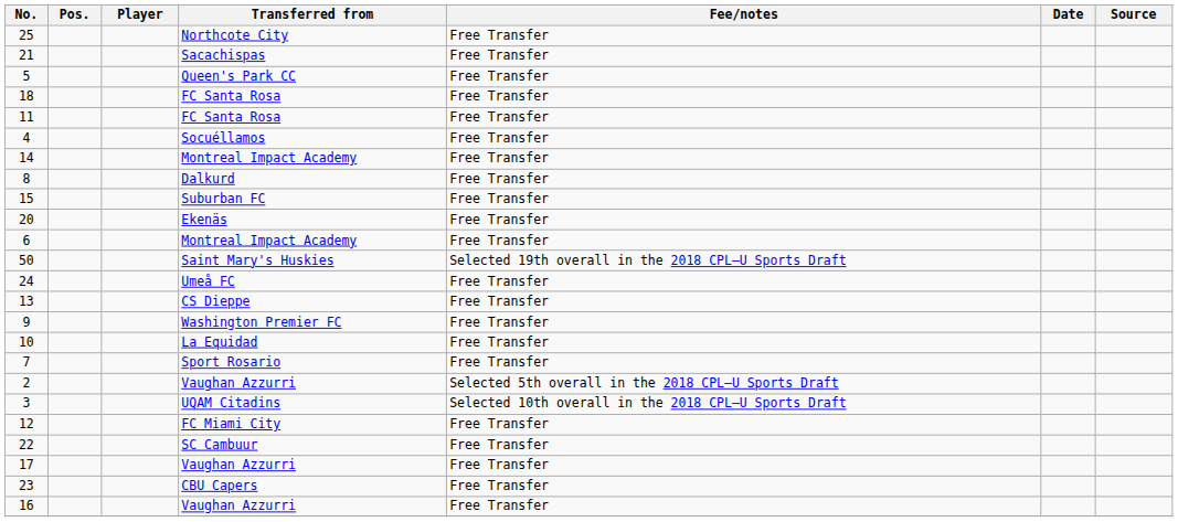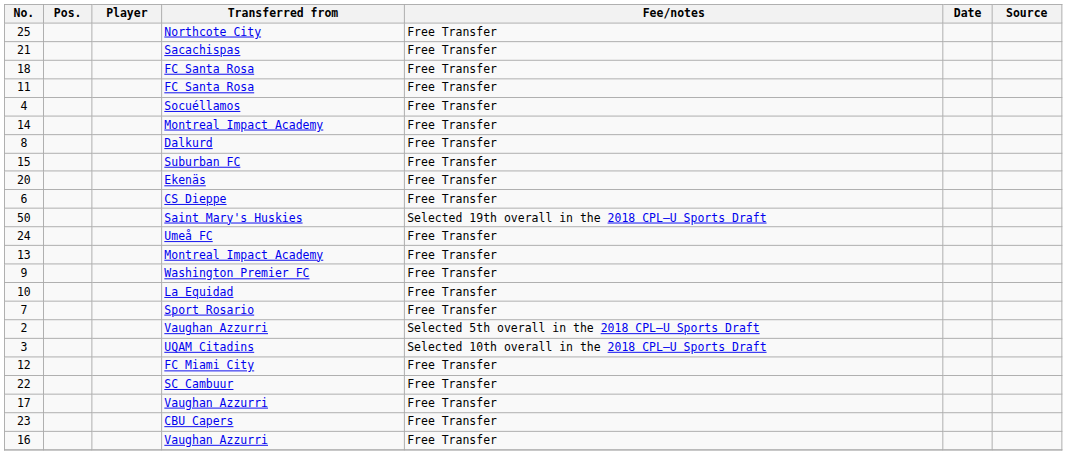 <table class="wikitable sortable" style="width:90%; text-align:center; font-size:95%; text-align:left;">
 <tr>
 <th>No.</th>
 <th>Pos.</th>
 <th>Player</th>
 <th>Transferred from</th>
 <th>Fee/notes</th>
 <th>Date</th>
 <th>Source</th>
 </tr>
 <tr>
 <td align=center>25</td>
 <td align=center></td>
 <td></td>
 <td> <a href='#'>Northcote City</a></td>
 <td>Free Transfer</td>
 <td></td>
 <td></td>
 </tr>
 <tr>
 <td align=center>21</td>
 <td align=center></td>
 <td></td>
 <td> <a href='#'>Sacachispas</a></td>
-<td>Free Transfer</td>
-<td></td>
-<td></td>
-</tr>
-<tr>
-<td align=center>5</td>
-<td align=center></td>
-<td></td>
-<td> <a href='#'>Queen's Park CC</a></td>
 <td>Free Transfer</td>
 <td></td>
 <td></td>
 </tr>
 <tr>
 <td align=center>18</td>
 <td align=center></td>
 <td></td>
 <td> <a href='#'>FC Santa Rosa</a></td>
 <td>Free Transfer</td>
 <td></td>
 <td></td>
 </tr>
 <tr>
 <td align=center>11</td>
 <td align=center></td>
 <td></td>
 <td> <a href='#'>FC Santa Rosa</a></td>
 <td>Free Transfer</td>
 <td></td>
 <td></td>
 </tr>
 <tr>
 <td align=center>4</td>
 <td align=center></td>
 <td></td>
 <td> <a href='#'>Socuéllamos</a></td>
 <td>Free Transfer</td>
 <td></td>
 <td></td>
 </tr>
 <tr>
 <td align=center>14</td>
 <td align=center></td>
 <td></td>
 <td> <a href='#'>Montreal Impact Academy</a></td>
 <td>Free Transfer</td>
 <td></td>
 <td></td>
 </tr>
 <tr>
 <td align=center>8</td>
 <td align=center></td>
 <td></td>
 <td> <a href='#'>Dalkurd</a></td>
 <td>Free Transfer</td>
 <td></td>
 <td></td>
 </tr>
 <tr>
 <td align=center>15</td>
 <td align=center></td>
 <td></td>
 <td> <a href='#'>Suburban FC</a></td>
 <td>Free Transfer</td>
 <td></td>
 <td></td>
 </tr>
 <tr>
 <td align=center>20</td>
 <td align=center></td>
 <td></td>
 <td> <a href='#'>Ekenäs</a></td>
 <td>Free Transfer</td>
 <td></td>
 <td></td>
 </tr>
 <tr>
 <td align=center>6</td>
 <td align=center></td>
 <td></td>
-<td> <a href='#'>Montreal Impact Academy</a></td>
+<td> <a href='#'>CS Dieppe</a></td>
 <td>Free Transfer</td>
 <td></td>
 <td></td>
 </tr>
 <tr>
 <td align=center>50</td>
 <td align=center></td>
 <td></td>
 <td> <a href='#'>Saint Mary's Huskies</a></td>
 <td>Selected 19th overall in the <a href='#'>2018 CPL–U Sports Draft</a></td>
 <td></td>
 <td></td>
 </tr>
 <tr>
 <td align=center>24</td>
 <td align=center></td>
 <td></td>
 <td> <a href='#'>Umeå FC</a></td>
 <td>Free Transfer</td>
 <td></td>
 <td></td>
 </tr>
 <tr>
 <td align=center>13</td>
 <td align=center></td>
 <td></td>
-<td> <a href='#'>CS Dieppe</a></td>
+<td> <a href='#'>Montreal Impact Academy</a></td>
 <td>Free Transfer</td>
 <td></td>
 <td></td>
 </tr>
 <tr>
 <td align=center>9</td>
 <td align=center></td>
 <td></td>
 <td> <a href='#'>Washington Premier FC</a></td>
 <td>Free Transfer</td>
 <td></td>
 <td></td>
 </tr>
 <tr>
 <td align=center>10</td>
 <td align=center></td>
 <td></td>
 <td> <a href='#'>La Equidad</a></td>
 <td>Free Transfer</td>
 <td></td>
 <td></td>
 </tr>
 <tr>
 <td align=center>7</td>
 <td align=center></td>
 <td></td>
 <td> <a href='#'>Sport Rosario</a></td>
 <td>Free Transfer</td>
 <td></td>
 <td></td>
 </tr>
 <tr>
 <td align=center>2</td>
 <td align=center></td>
 <td></td>
 <td> <a href='#'>Vaughan Azzurri</a></td>
 <td>Selected 5th overall in the <a href='#'>2018 CPL–U Sports Draft</a></td>
 <td></td>
 <td></td>
 </tr>
 <tr>
 <td align=center>3</td>
 <td align=center></td>
 <td></td>
 <td> <a href='#'>UQAM Citadins</a></td>
 <td>Selected 10th overall in the <a href='#'>2018 CPL–U Sports Draft</a></td>
 <td></td>
 <td></td>
 </tr>
 <tr>
 <td align=center>12</td>
 <td align=center></td>
 <td></td>
 <td> <a href='#'>FC Miami City</a></td>
 <td>Free Transfer</td>
 <td></td>
 <td></td>
 </tr>
 <tr>
 <td align=center>22</td>
 <td align=center></td>
 <td></td>
 <td> <a href='#'>SC Cambuur</a></td>
 <td>Free Transfer</td>
 <td></td>
 <td></td>
 </tr>
 <tr>
 <td align=center>17</td>
 <td align=center></td>
 <td></td>
 <td> <a href='#'>Vaughan Azzurri</a></td>
 <td>Free Transfer</td>
 <td></td>
 <td></td>
 </tr>
 <tr>
 <td align=center>23</td>
 <td align=center></td>
 <td></td>
 <td> <a href='#'>CBU Capers</a></td>
 <td>Free Transfer</td>
 <td></td>
 <td></td>
 </tr>
 <tr>
 <td align=center>16</td>
 <td align=center></td>
 <td></td>
 <td> <a href='#'>Vaughan Azzurri</a></td>
 <td>Free Transfer</td>
 <td></td>
 <td></td>
 </tr>
 <tr>
 </tr>
 </table>
